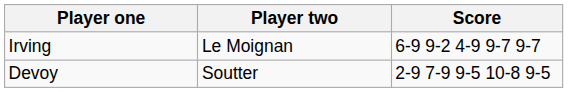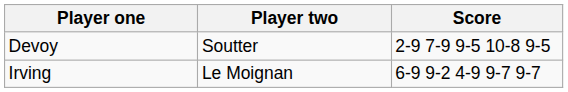 <table class="wikitable">
 <tr>
 <th width=170>Player one</th>
 <th width=170>Player two</th>
 <th width=150>Score</th>
 </tr>
 <tr>
+<td> Devoy</td>
+<td> Soutter</td>
+<td>2-9 7-9 9-5 10-8 9-5</td>
+</tr>
+<tr>
 <td> Irving</td>
 <td> Le Moignan</td>
 <td>6-9 9-2 4-9 9-7 9-7</td>
 </tr>
-<tr>
-<td> Devoy</td>
-<td> Soutter</td>
-<td>2-9 7-9 9-5 10-8 9-5</td>
-</tr>
 </table>
